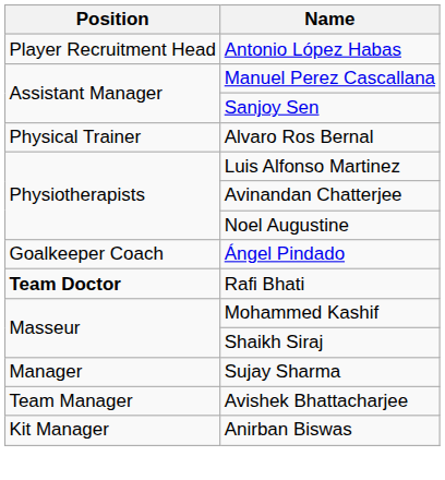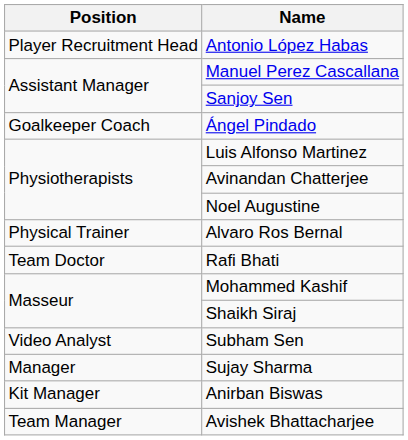 <table class="wikitable">
 <tr>
 <th>Position</th>
 <th>Name</th>
 </tr>
 <tr>
 <td>Player Recruitment Head</td>
 <td> <a href='#'>Antonio López Habas</a></td>
 </tr>
 <tr>
 <td rowspan="2">Assistant Manager</td>
 <td> <a href='#'>Manuel Perez Cascallana</a></td>
 </tr>
 <tr>
 <td> <a href='#'>Sanjoy Sen</a></td>
 </tr>
 <tr>
-<td>Physical Trainer</td>
-<td> Alvaro Ros Bernal</td>
+<td>Goalkeeper Coach</td>
+<td> <a href='#'>Ángel Pindado</a></td>
 </tr>
 <tr>
 <td rowspan="3">Physiotherapists</td>
 <td> Luis Alfonso Martinez</td>
 </tr>
 <tr>
 <td> Avinandan Chatterjee</td>
 </tr>
 <tr>
 <td> Noel Augustine</td>
 </tr>
 <tr>
-<td>Goalkeeper Coach</td>
-<td> <a href='#'>Ángel Pindado</a></td>
+<td>Physical Trainer</td>
+<td> Alvaro Ros Bernal</td>
 </tr>
 <tr>
-<td><strong>Team Doctor</strong></td>
+<td>Team Doctor</td>
 <td> Rafi Bhati</td>
 </tr>
 <tr>
 <td rowspan="2">Masseur</td>
 <td> Mohammed Kashif</td>
 </tr>
 <tr>
 <td> Shaikh Siraj</td>
 </tr>
 <tr>
+<td>Video Analyst</td>
+<td> Subham Sen</td>
+</tr>
+<tr>
 <td>Manager</td>
 <td> Sujay Sharma</td>
+</tr>
+<tr>
+<td>Kit Manager</td>
+<td> Anirban Biswas</td>
 </tr>
 <tr>
 <td>Team Manager</td>
 <td> Avishek Bhattacharjee</td>
 </tr>
-<tr>
-<td>Kit Manager</td>
-<td> Anirban Biswas</td>
-</tr>
 </table>
